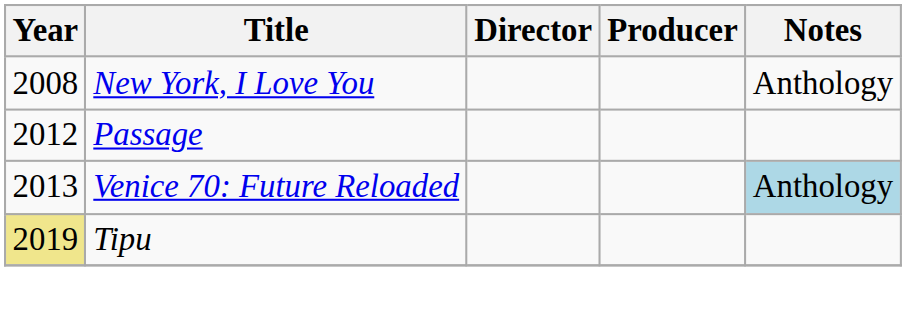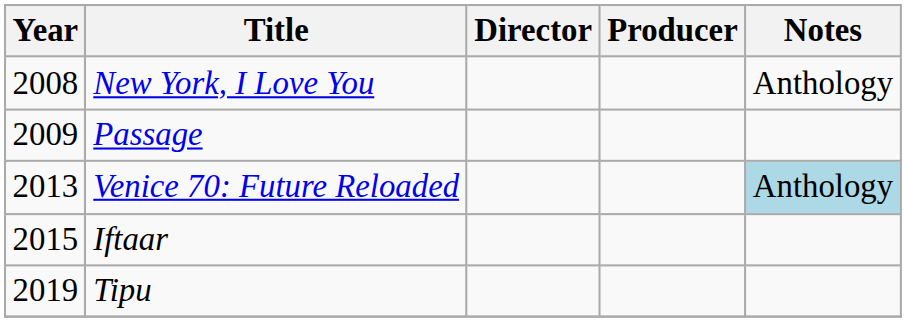 <table class="wikitable">
 <tr>
 <th>Year</th>
 <th>Title</th>
 <th>Director</th>
 <th>Producer</th>
 <th>Notes</th>
 </tr>
 <tr>
 <td>2008</td>
 <td><em><a href='#'>New York, I Love You</a></em></td>
 <td></td>
 <td></td>
 <td>Anthology</td>
 </tr>
 <tr>
-<td>2012</td>
+<td>2009</td>
 <td><em><a href='#'>Passage</a></em></td>
 <td></td>
 <td></td>
 <td></td>
 </tr>
 <tr>
 <td>2013</td>
 <td><em><a href='#'>Venice 70: Future Reloaded</a></em></td>
 <td></td>
 <td></td>
 <td style="background: lightblue;">Anthology</td>
 </tr>
 <tr>
-<td style="background: khaki;">2019</td>
+<td>2015</td>
+<td><em>Iftaar</em></td>
+<td></td>
+<td></td>
+<td></td>
+</tr>
+<tr>
+<td>2019</td>
 <td><em>Tipu</em></td>
 <td></td>
 <td></td>
 <td></td>
 </tr>
 <tr>
 </tr>
 </table>
